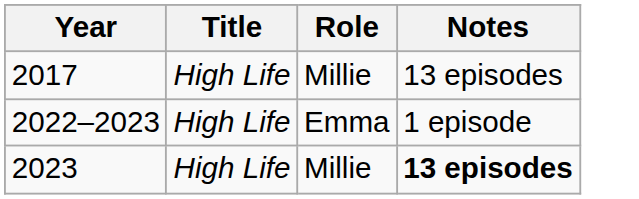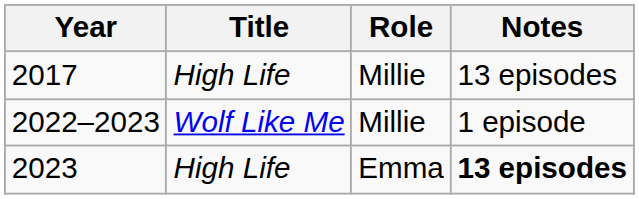 <table class="wikitable sortable">
 <tr>
 <th>Year</th>
 <th>Title</th>
 <th>Role</th>
 <th>Notes</th>
 </tr>
 <tr>
 <td>2017</td>
 <td><em>High Life</em></td>
 <td>Millie</td>
 <td>13 episodes</td>
 </tr>
 <tr>
 <td>2022–2023</td>
-<td><em>High Life</em></td>
-<td>Emma</td>
+<td><em><a href='#'>Wolf Like Me</a></em></td>
+<td>Millie</td>
 <td>1 episode</td>
 </tr>
 <tr>
 <td>2023</td>
 <td><em>High Life</em></td>
-<td>Millie</td>
+<td>Emma</td>
 <td><strong>13 episodes</strong></td>
 </tr>
 </table>
